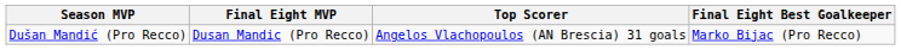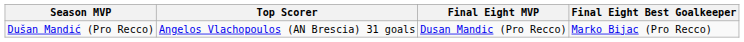 <table class=wikitable style="text-align:left; margin:auto">
 <tr>
 <th>Season MVP</th>
+<th>Top Scorer</th>
 <th>Final Eight MVP</th>
-<th>Top Scorer</th>
 <th>Final Eight Best Goalkeeper</th>
 </tr>
 <tr>
 <td> <a href='#'>Dušan Mandić</a> (Pro Recco)</td>
+<td> <a href='#'>Angelos Vlachopoulos</a> (AN Brescia) 31 goals</td>
 <td> <a href='#'>Dusan Mandic</a> (Pro Recco)</td>
-<td> <a href='#'>Angelos Vlachopoulos</a> (AN Brescia) 31 goals</td>
 <td> <a href='#'>Marko Bijac</a> (Pro Recco)</td>
 </tr>
 </table>
